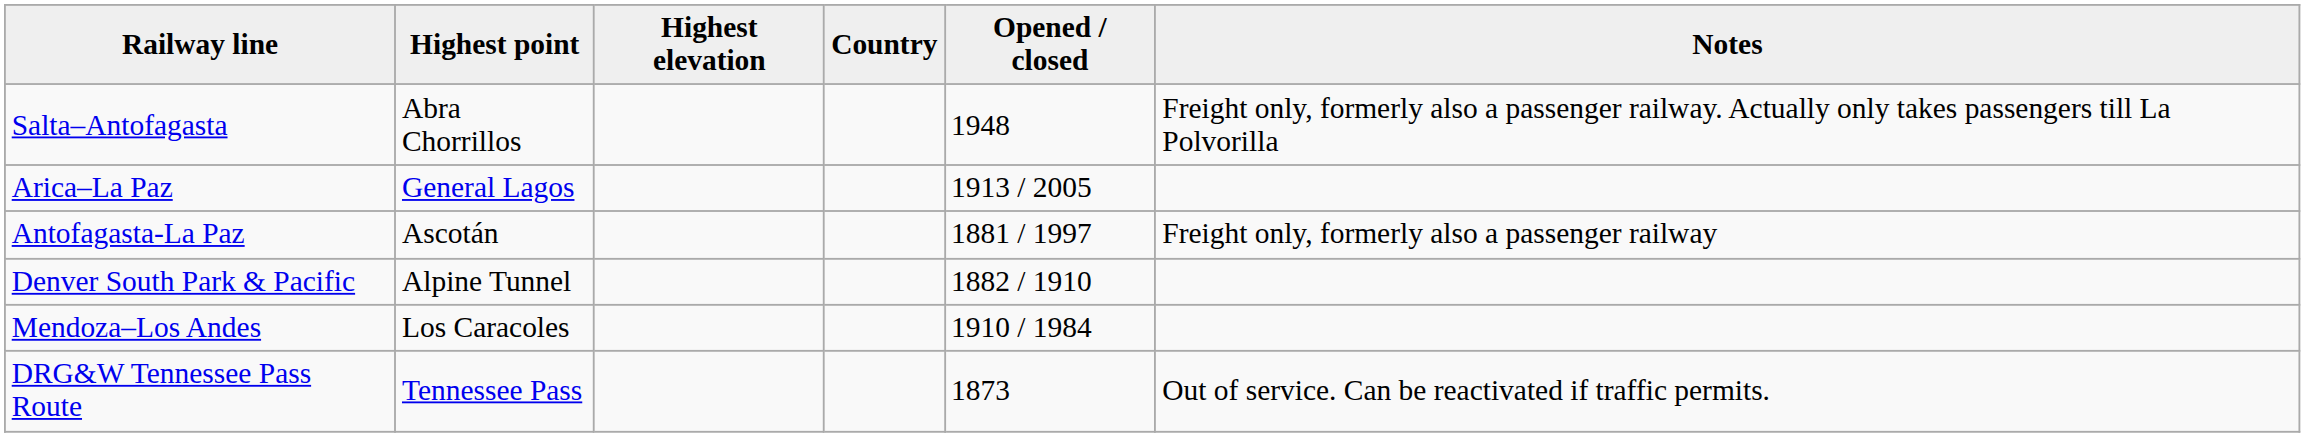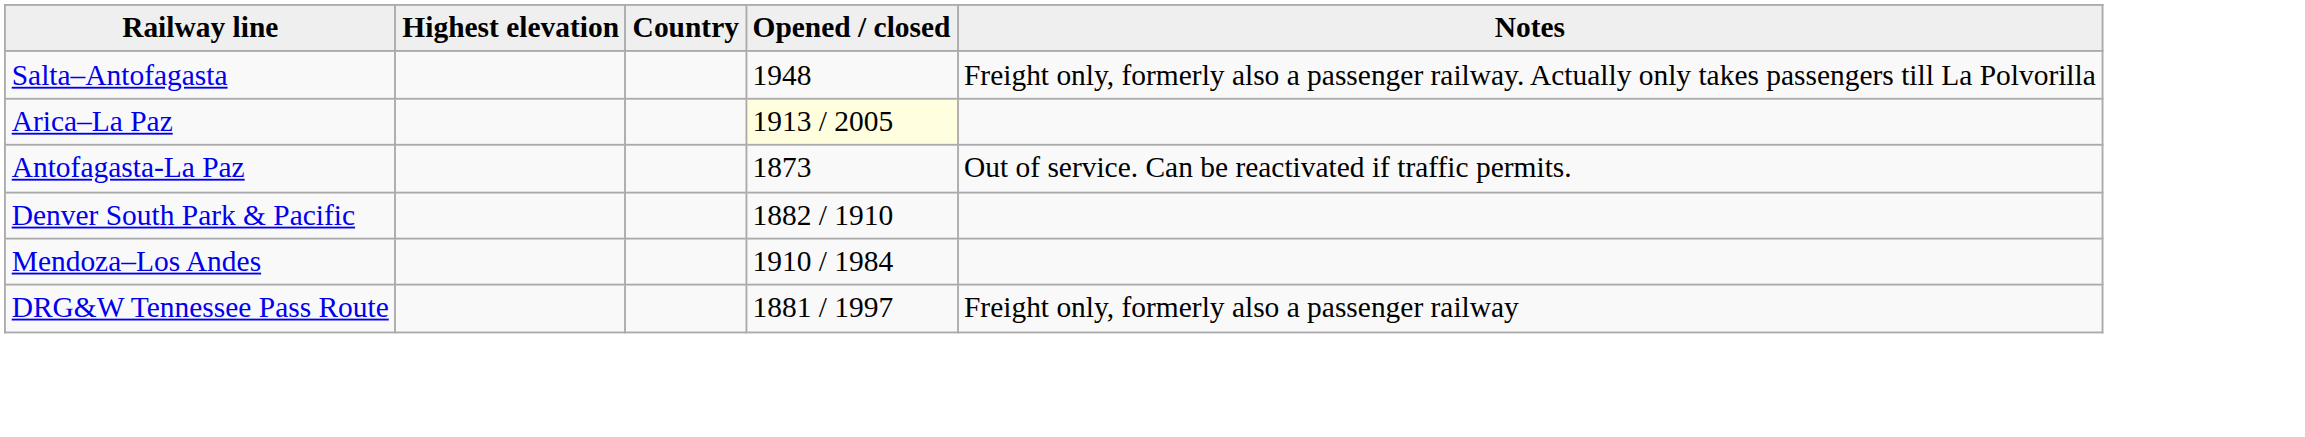 <table class="wikitable">
 <tr>
 <th style="background:#efefef;">Railway line</th>
-<th style="background:#efefef;">Highest point</th>
 <th style="background:#efefef;">Highest elevation</th>
 <th style="background:#efefef;">Country</th>
 <th style="background:#efefef;">Opened / closed</th>
 <th style="background:#efefef;">Notes</th>
 </tr>
 <tr>
 <td><a href='#'>Salta–Antofagasta</a></td>
-<td>Abra Chorrillos</td>
 <td></td>
 <td></td>
 <td>1948</td>
 <td>Freight only, formerly also a passenger railway. Actually only takes passengers till La Polvorilla</td>
 </tr>
 <tr>
 <td><a href='#'>Arica–La Paz</a></td>
-<td><a href='#'>General Lagos</a></td>
 <td></td>
 <td> <br></td>
-<td>1913 / 2005</td>
+<td style="background: lightyellow;">1913 / 2005</td>
 <td></td>
 </tr>
 <tr>
 <td><a href='#'>Antofagasta-La Paz</a></td>
-<td>Ascotán</td>
 <td></td>
 <td> <br> </td>
-<td>1881 / 1997</td>
-<td>Freight only, formerly also a passenger railway</td>
+<td>1873</td>
+<td>Out of service. Can be reactivated if traffic permits.</td>
 </tr>
 <tr>
 <td><a href='#'>Denver South Park & Pacific</a></td>
-<td>Alpine Tunnel</td>
 <td></td>
 <td></td>
 <td>1882 / 1910</td>
 <td></td>
 </tr>
 <tr>
 <td><a href='#'>Mendoza–Los Andes</a></td>
-<td>Los Caracoles</td>
 <td></td>
 <td> <br> </td>
 <td>1910 / 1984</td>
 <td></td>
 </tr>
 <tr>
 <td><a href='#'>DRG&W Tennessee Pass Route</a></td>
-<td><a href='#'>Tennessee Pass</a></td>
 <td></td>
 <td></td>
-<td>1873</td>
-<td>Out of service. Can be reactivated if traffic permits.</td>
+<td>1881 / 1997</td>
+<td>Freight only, formerly also a passenger railway</td>
 </tr>
 </table>
